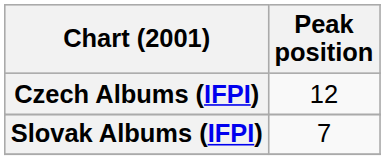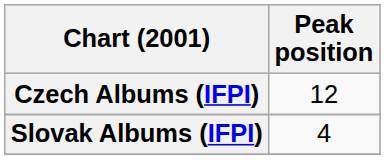 <table class="wikitable sortable plainrowheaders">
 <tr>
 <th>Chart (2001)</th>
 <th>Peak<br>position</th>
 </tr>
 <tr>
 <th scope="row">Czech Albums (<a href='#'>IFPI</a>)</th>
 <td align="center">12</td>
 </tr>
 <tr>
 </tr>
 <tr>
 <th scope="row">Slovak Albums (<a href='#'>IFPI</a>)</th>
-<td style="text-align:center;">7</td>
+<td style="text-align:center;">4</td>
 </tr>
 <tr>
 </tr>
 </table>
